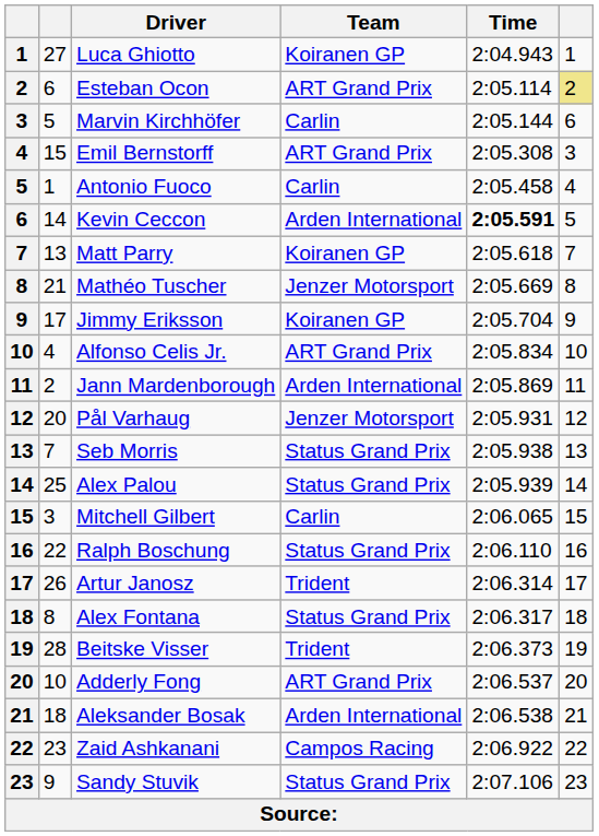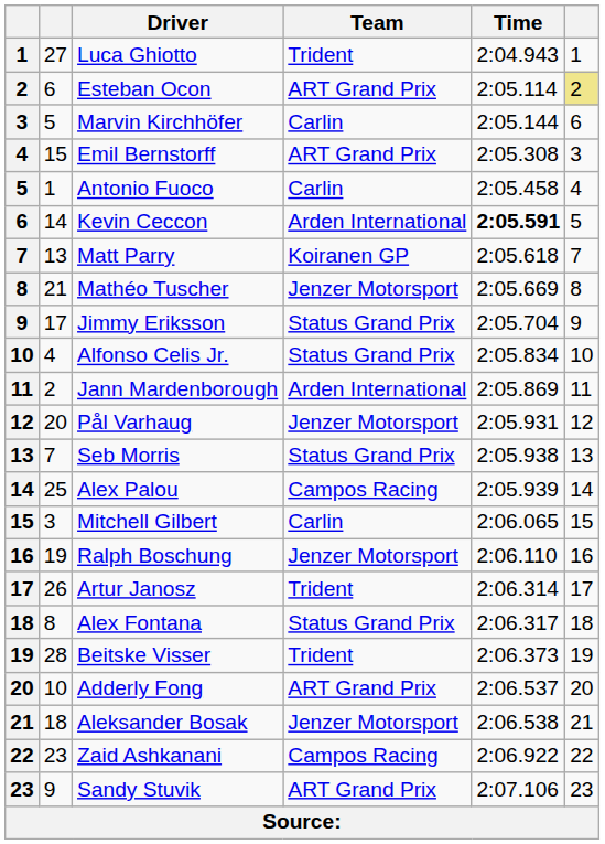 <table class="wikitable" style="font-size:85%">
 <tr>
 <th></th>
 <th></th>
 <th>Driver</th>
 <th>Team</th>
 <th>Time</th>
 <th></th>
 </tr>
 <tr>
 <th>1</th>
 <td>27</td>
 <td> <a href='#'>Luca Ghiotto</a></td>
-<td><a href='#'>Koiranen GP</a></td>
+<td><a href='#'>Trident</a></td>
 <td>2:04.943</td>
 <td>1</td>
 </tr>
 <tr>
 <th>2</th>
 <td>6</td>
 <td> <a href='#'>Esteban Ocon</a></td>
 <td><a href='#'>ART Grand Prix</a></td>
 <td>2:05.114</td>
 <td style="background: khaki;">2</td>
 </tr>
 <tr>
 <th>3</th>
 <td>5</td>
 <td> <a href='#'>Marvin Kirchhöfer</a></td>
 <td><a href='#'>Carlin</a></td>
 <td>2:05.144</td>
 <td>6</td>
 </tr>
 <tr>
 <th>4</th>
 <td>15</td>
 <td> <a href='#'>Emil Bernstorff</a></td>
 <td><a href='#'>ART Grand Prix</a></td>
 <td>2:05.308</td>
 <td>3</td>
 </tr>
 <tr>
 <th>5</th>
 <td>1</td>
 <td> <a href='#'>Antonio Fuoco</a></td>
 <td><a href='#'>Carlin</a></td>
 <td>2:05.458</td>
 <td>4</td>
 </tr>
 <tr>
 <th>6</th>
 <td>14</td>
 <td> <a href='#'>Kevin Ceccon</a></td>
 <td><a href='#'>Arden International</a></td>
 <td><strong>2:05.591</strong></td>
 <td>5</td>
 </tr>
 <tr>
 <th>7</th>
 <td>13</td>
 <td> <a href='#'>Matt Parry</a></td>
 <td><a href='#'>Koiranen GP</a></td>
 <td>2:05.618</td>
 <td>7</td>
 </tr>
 <tr>
 <th>8</th>
 <td>21</td>
 <td> <a href='#'>Mathéo Tuscher</a></td>
 <td><a href='#'>Jenzer Motorsport</a></td>
 <td>2:05.669</td>
 <td>8</td>
 </tr>
 <tr>
 <th>9</th>
 <td>17</td>
 <td> <a href='#'>Jimmy Eriksson</a></td>
-<td><a href='#'>Koiranen GP</a></td>
+<td><a href='#'>Status Grand Prix</a></td>
 <td>2:05.704</td>
 <td>9</td>
 </tr>
 <tr>
 <th>10</th>
 <td>4</td>
 <td> <a href='#'>Alfonso Celis Jr.</a></td>
-<td><a href='#'>ART Grand Prix</a></td>
+<td><a href='#'>Status Grand Prix</a></td>
 <td>2:05.834</td>
 <td>10</td>
 </tr>
 <tr>
 <th>11</th>
 <td>2</td>
 <td> <a href='#'>Jann Mardenborough</a></td>
 <td><a href='#'>Arden International</a></td>
 <td>2:05.869</td>
 <td>11</td>
 </tr>
 <tr>
 <th>12</th>
 <td>20</td>
 <td> <a href='#'>Pål Varhaug</a></td>
 <td><a href='#'>Jenzer Motorsport</a></td>
 <td>2:05.931</td>
 <td>12</td>
 </tr>
 <tr>
 <th>13</th>
 <td>7</td>
 <td> <a href='#'>Seb Morris</a></td>
 <td><a href='#'>Status Grand Prix</a></td>
 <td>2:05.938</td>
 <td>13</td>
 </tr>
 <tr>
 <th>14</th>
 <td>25</td>
 <td> <a href='#'>Alex Palou</a></td>
-<td><a href='#'>Status Grand Prix</a></td>
+<td><a href='#'>Campos Racing</a></td>
 <td>2:05.939</td>
 <td>14</td>
 </tr>
 <tr>
 <th>15</th>
 <td>3</td>
 <td> <a href='#'>Mitchell Gilbert</a></td>
 <td><a href='#'>Carlin</a></td>
 <td>2:06.065</td>
 <td>15</td>
 </tr>
 <tr>
 <th>16</th>
-<td>22</td>
+<td>19</td>
 <td> <a href='#'>Ralph Boschung</a></td>
-<td><a href='#'>Status Grand Prix</a></td>
+<td><a href='#'>Jenzer Motorsport</a></td>
 <td>2:06.110</td>
 <td>16</td>
 </tr>
 <tr>
 <th>17</th>
 <td>26</td>
 <td> <a href='#'>Artur Janosz</a></td>
 <td><a href='#'>Trident</a></td>
 <td>2:06.314</td>
 <td>17</td>
 </tr>
 <tr>
 <th>18</th>
 <td>8</td>
 <td> <a href='#'>Alex Fontana</a></td>
 <td><a href='#'>Status Grand Prix</a></td>
 <td>2:06.317</td>
 <td>18</td>
 </tr>
 <tr>
 <th>19</th>
 <td>28</td>
 <td> <a href='#'>Beitske Visser</a></td>
 <td><a href='#'>Trident</a></td>
 <td>2:06.373</td>
 <td>19</td>
 </tr>
 <tr>
 <th>20</th>
 <td>10</td>
 <td> <a href='#'>Adderly Fong</a></td>
 <td><a href='#'>ART Grand Prix</a></td>
 <td>2:06.537</td>
 <td>20</td>
 </tr>
 <tr>
 <th>21</th>
 <td>18</td>
 <td> <a href='#'>Aleksander Bosak</a></td>
-<td><a href='#'>Arden International</a></td>
+<td><a href='#'>Jenzer Motorsport</a></td>
 <td>2:06.538</td>
 <td>21</td>
 </tr>
 <tr>
 <th>22</th>
 <td>23</td>
 <td> <a href='#'>Zaid Ashkanani</a></td>
 <td><a href='#'>Campos Racing</a></td>
 <td>2:06.922</td>
 <td>22</td>
 </tr>
 <tr>
 <th>23</th>
 <td>9</td>
 <td> <a href='#'>Sandy Stuvik</a></td>
-<td><a href='#'>Status Grand Prix</a></td>
+<td><a href='#'>ART Grand Prix</a></td>
 <td>2:07.106</td>
 <td>23</td>
 </tr>
 <tr>
 <th colspan="8">Source:</th>
 </tr>
 </table>
